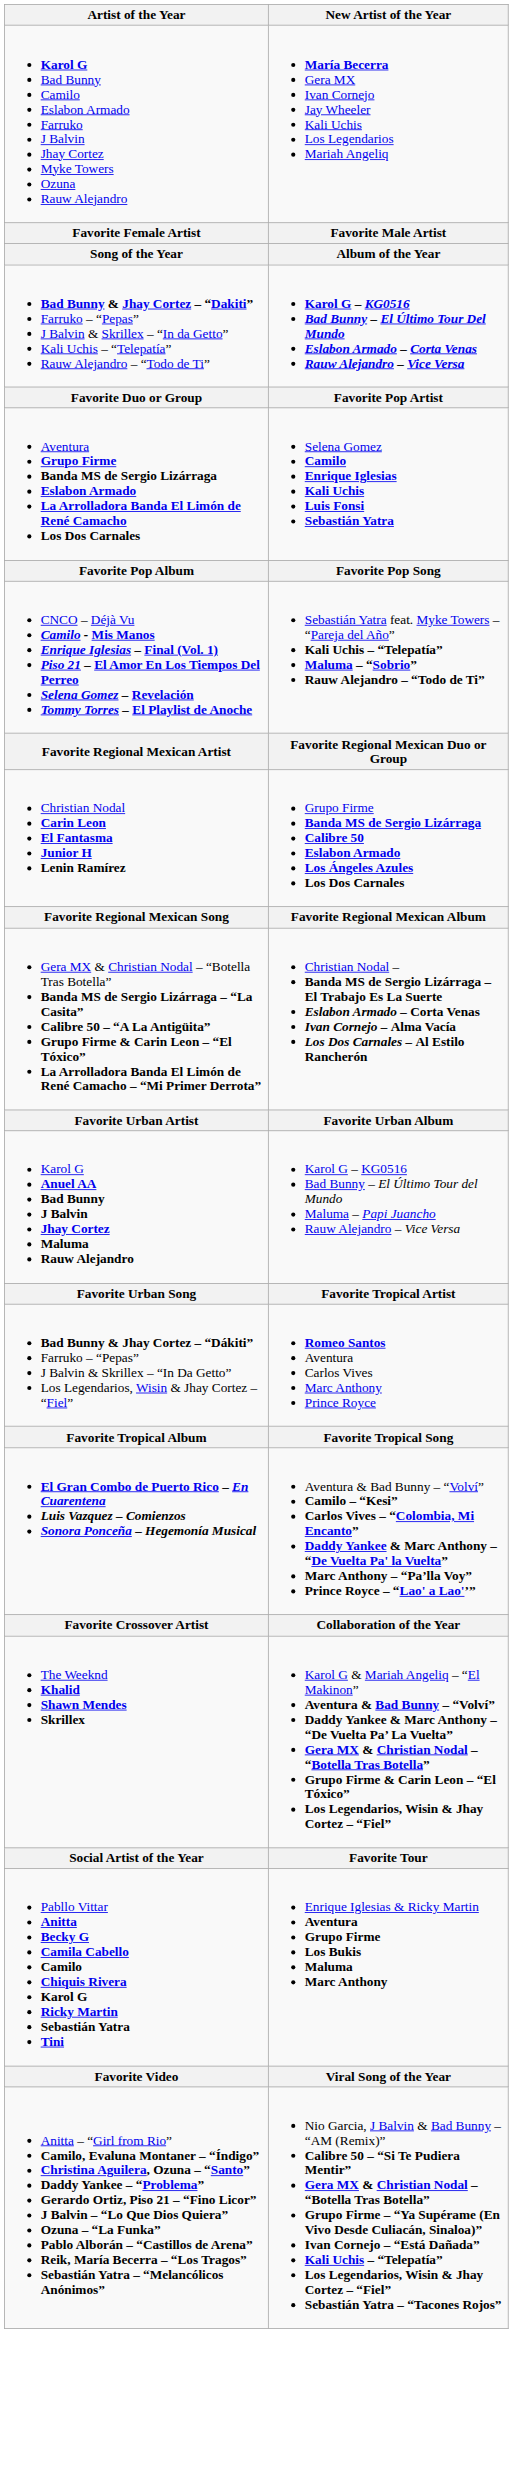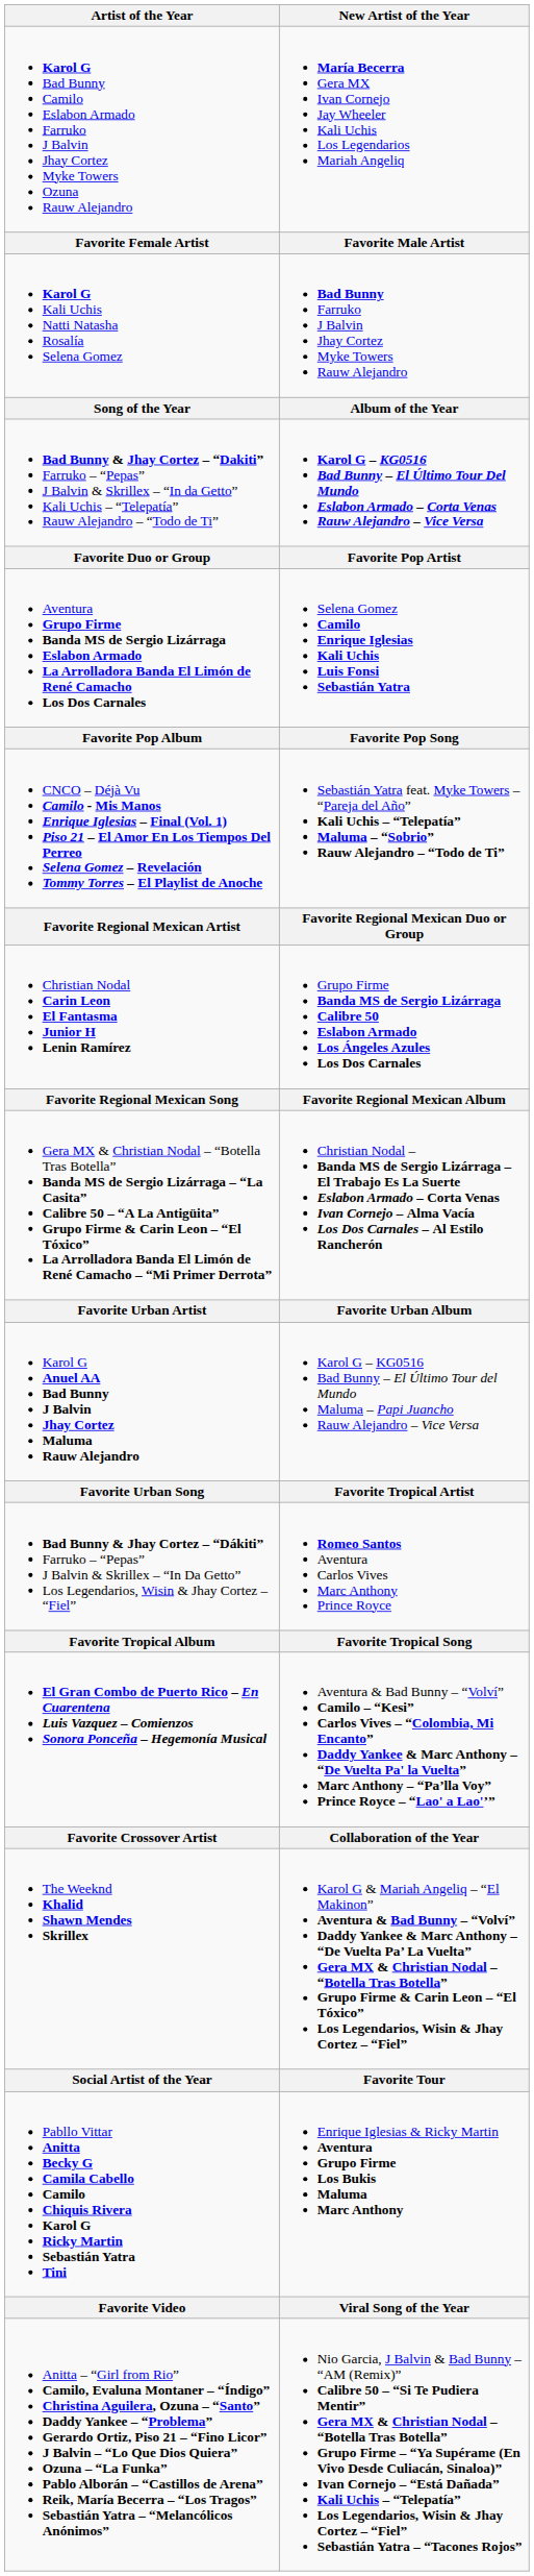 <table class="wikitable" style="width=">
 <tr>
 <th style="width=">Artist of the Year</th>
 <th style="width=">New Artist of the Year</th>
 </tr>
 <tr>
 <td valign="top"><br><ul><li><strong><a href='#'>Karol G</a> </strong></li><li><a href='#'>Bad Bunny</a></li><li><a href='#'>Camilo</a></li><li><a href='#'>Eslabon Armado</a></li><li><a href='#'>Farruko</a></li><li><a href='#'>J Balvin</a></li><li><a href='#'>Jhay Cortez</a></li><li><a href='#'>Myke Towers</a></li><li><a href='#'>Ozuna</a></li><li><a href='#'>Rauw Alejandro</a></li></ul></td>
 <td valign="top"><br><ul><li><strong><a href='#'>María Becerra</a> </strong></li><li><a href='#'>Gera MX</a></li><li><a href='#'>Ivan Cornejo</a></li><li><a href='#'>Jay Wheeler</a></li><li><a href='#'>Kali Uchis</a></li><li><a href='#'>Los Legendarios</a></li><li><a href='#'>Mariah Angeliq</a></li></ul></td>
 </tr>
 <tr>
 <th style="width=">Favorite Female Artist</th>
 <th style="width=">Favorite Male Artist</th>
+</tr>
+<tr>
+<td valign="top"><br><ul><li><strong><a href='#'>Karol G</a> </strong></li><li><a href='#'>Kali Uchis</a></li><li><a href='#'>Natti Natasha</a></li><li><a href='#'>Rosalía</a></li><li><a href='#'>Selena Gomez</a></li></ul></td>
+<td valign="top"><br><ul><li><strong><a href='#'>Bad Bunny</a> </strong></li><li><a href='#'>Farruko</a></li><li><a href='#'>J Balvin</a></li><li><a href='#'>Jhay Cortez</a></li><li><a href='#'>Myke Towers</a></li><li><a href='#'>Rauw Alejandro</a></li></ul></td>
 </tr>
 <tr>
 <th style="width=">Song of the Year</th>
 <th style="width=">Album of the Year</th>
 </tr>
 <tr>
 <td valign="top"><br><ul><li><strong> <a href='#'>Bad Bunny</a> & <a href='#'>Jhay Cortez</a> – “<a href='#'>Dakiti</a>” </strong></li><li><a href='#'>Farruko</a> – “<a href='#'>Pepas</a>”</li><li><a href='#'>J Balvin</a> & <a href='#'>Skrillex</a> – “<a href='#'>In da Getto</a>”</li><li><a href='#'>Kali Uchis</a> – “<a href='#'>Telepatía</a>”</li><li><a href='#'>Rauw Alejandro</a> – “<a href='#'>Todo de Ti</a>”</li></ul></td>
 <td valign="top"><br><ul><li><strong> <a href='#'>Karol G</a> – <em><a href='#'>KG0516</a><strong><em></li><li><a href='#'>Bad Bunny</a> – </em><a href='#'>El Último Tour Del Mundo</a><em></li><li><a href='#'>Eslabon Armado</a> – </em><a href='#'>Corta Venas</a><em></li><li><a href='#'>Rauw Alejandro</a> – <a href='#'></em>Vice Versa<em></a></li></ul></td>
 </tr>
 <tr>
 <th style="width=">Favorite Duo or Group</th>
 <th style="width=">Favorite Pop Artist</th>
 </tr>
 <tr>
 <td valign="top"><br><ul><li><a href='#'></strong>Aventura<strong></a></li><li><a href='#'>Grupo Firme</a></li><li>Banda MS de Sergio Lizárraga</li><li><a href='#'>Eslabon Armado</a></li><li><a href='#'>La Arrolladora Banda El Limón de René Camacho</a></li><li>Los Dos Carnales</li></ul></td>
 <td valign="top"><br><ul><li></strong><a href='#'>Selena Gomez</a> <strong></li><li><a href='#'>Camilo</a></li><li><a href='#'>Enrique Iglesias</a></li><li><a href='#'>Kali Uchis</a></li><li><a href='#'>Luis Fonsi</a></li><li><a href='#'>Sebastián Yatra</a></li></ul></td>
 </tr>
 <tr>
 <th style="width=">Favorite Pop Album</th>
 <th style="width=">Favorite Pop Song</th>
 </tr>
 <tr>
 <td valign="top"><br><ul><li></strong><a href='#'>CNCO</a> – <a href='#'></em>Déjà Vu<em></a> <strong></li><li><a href='#'>Camilo</a> - </em><a href='#'>Mis Manos</a><em></li><li><a href='#'>Enrique Iglesias</a> – </em><a href='#'>Final (Vol. 1)</a><em></li><li><a href='#'>Piso 21</a> – </em><a href='#'>El Amor En Los Tiempos Del Perreo</a><em></li><li><a href='#'>Selena Gomez</a> – </em><a href='#'>Revelación</a><em></li><li><a href='#'>Tommy Torres</a> – </em><a href='#'>El Playlist de Anoche</a><em></li></ul></td>
 <td valign="top"><br><ul><li></strong><a href='#'>Sebastián Yatra</a> feat. <a href='#'>Myke Towers</a> – “<a href='#'>Pareja del Año</a>” <strong></li><li>Kali Uchis – “Telepatía”</li><li><a href='#'>Maluma</a> – “<a href='#'>Sobrio</a>”</li><li>Rauw Alejandro – “Todo de Ti”</li></ul></td>
 </tr>
 <tr>
 <th style="width=">Favorite Regional Mexican Artist</th>
 <th style="width=">Favorite Regional Mexican Duo or Group</th>
 </tr>
 <tr>
 <td valign="top"><br><ul><li></strong><a href='#'>Christian Nodal</a> <strong></li><li><a href='#'>Carin Leon</a></li><li><a href='#'>El Fantasma</a></li><li><a href='#'>Junior H</a></li><li>Lenin Ramírez</li></ul></td>
 <td valign="top"><br><ul><li></strong><a href='#'>Grupo Firme</a> <strong></li><li><a href='#'>Banda MS de Sergio Lizárraga</a></li><li><a href='#'>Calibre 50</a></li><li><a href='#'>Eslabon Armado</a></li><li><a href='#'>Los Ángeles Azules</a></li><li>Los Dos Carnales</li></ul></td>
 </tr>
 <tr>
 <th style="width=">Favorite Regional Mexican Song</th>
 <th style="width=">Favorite Regional Mexican Album</th>
 </tr>
 <tr>
 <td valign="top"><br><ul><li></strong><a href='#'>Gera MX</a> & <a href='#'>Christian Nodal</a> – “Botella Tras Botella” <strong></li><li>Banda MS de Sergio Lizárraga – “La Casita”</li><li>Calibre 50 – “A La Antigüita”</li><li>Grupo Firme & Carin Leon – “El Tóxico”</li><li>La Arrolladora Banda El Limón de René Camacho – “Mi Primer Derrota”</li></ul></td>
 <td valign="top"><br><ul><li></strong><a href='#'>Christian Nodal</a> – <a href='#'></a> <strong></li><li>Banda MS de Sergio Lizárraga – </em>El Trabajo Es La Suerte<em></li><li>Eslabon Armado – </em>Corta Venas<em></li><li>Ivan Cornejo – </em>Alma Vacía<em></li><li>Los Dos Carnales – </em>Al Estilo Rancherón<em></li></ul></td>
 </tr>
 <tr>
 <th style="width=">Favorite Urban Artist</th>
 <th style="width=">Favorite Urban Album</th>
 </tr>
 <tr>
 <td valign="top"><br><ul><li></strong><a href='#'>Karol G</a> <strong></li><li><a href='#'>Anuel AA</a></li><li>Bad Bunny</li><li>J Balvin</li><li><a href='#'>Jhay Cortez</a></li><li>Maluma</li><li>Rauw Alejandro</li></ul></td>
 <td valign="top"><br><ul><li></strong><a href='#'>Karol G</a> – </em><a href='#'>KG0516</a></em></strong></li><li><a href='#'>Bad Bunny</a> – <em>El Último Tour del Mundo</em></li><li><a href='#'>Maluma</a> – <em><a href='#'>Papi Juancho</a></em></li><li><a href='#'>Rauw Alejandro</a> – <em>Vice Versa</em></li></ul></td>
 </tr>
 <tr>
 <th style="width=">Favorite Urban Song</th>
 <th style="width=">Favorite Tropical Artist</th>
 </tr>
 <tr>
 <td valign="top"><br><ul><li><strong>Bad Bunny & Jhay Cortez – “Dákiti”</strong></li><li>Farruko – “Pepas”</li><li>J Balvin & Skrillex – “In Da Getto”</li><li>Los Legendarios, <a href='#'>Wisin</a> & Jhay Cortez – “<a href='#'>Fiel</a>”</li></ul></td>
 <td valign="top"><br><ul><li><strong><a href='#'>Romeo Santos</a></strong></li><li>Aventura</li><li>Carlos Vives</li><li><a href='#'>Marc Anthony</a></li><li><a href='#'>Prince Royce</a></li></ul></td>
 </tr>
 <tr>
 <th style="width=">Favorite Tropical Album</th>
 <th style="width=">Favorite Tropical Song</th>
 </tr>
 <tr>
 <td valign="top"><br><ul><li><strong><a href='#'>El Gran Combo de Puerto Rico</a> – <em><a href='#'>En Cuarentena</a><strong><em></li><li>Luis Vazquez – </em>Comienzos<em></li><li><a href='#'>Sonora Ponceña</a> – </em>Hegemonía Musical<em></li></ul></td>
 <td valign="top"><br><ul><li></strong>Aventura & Bad Bunny – “<a href='#'>Volví</a>”<strong></li><li>Camilo – “Kesi”</li><li>Carlos Vives – “<a href='#'>Colombia, Mi Encanto</a>”</li><li><a href='#'>Daddy Yankee</a> & Marc Anthony – “<a href='#'>De Vuelta Pa' la Vuelta</a>”</li><li>Marc Anthony – “Pa’lla Voy”</li><li>Prince Royce – “<a href='#'>Lao' a Lao'</a>’”</li></ul></td>
 </tr>
 <tr>
 <th style="width=">Favorite Crossover Artist</th>
 <th style="width=">Collaboration of the Year</th>
 </tr>
 <tr>
 <td valign="top"><br><ul><li></strong><a href='#'>The Weeknd</a><strong></li><li><a href='#'>Khalid</a></li><li><a href='#'>Shawn Mendes</a></li><li>Skrillex</li></ul></td>
 <td valign="top"><br><ul><li></strong><a href='#'>Karol G</a> & <a href='#'>Mariah Angeliq</a> – “<a href='#'>El Makinon</a>”<strong></li><li>Aventura & <a href='#'>Bad Bunny</a> – “Volví”</li><li>Daddy Yankee & Marc Anthony – “De Vuelta Pa’ La Vuelta”</li><li><a href='#'>Gera MX</a> & <a href='#'>Christian Nodal</a> – “<a href='#'>Botella Tras Botella</a>”</li><li>Grupo Firme & Carin Leon – “El Tóxico”</li><li>Los Legendarios, Wisin & Jhay Cortez – “Fiel”</li></ul></td>
 </tr>
 <tr>
 <th style="width=">Social Artist of the Year</th>
 <th style="width=">Favorite Tour</th>
 </tr>
 <tr>
 <td valign="top"><br><ul><li></strong><a href='#'>Pabllo Vittar</a><strong></li><li><a href='#'>Anitta</a></li><li><a href='#'>Becky G</a></li><li><a href='#'>Camila Cabello</a></li><li>Camilo</li><li><a href='#'>Chiquis Rivera</a></li><li>Karol G</li><li><a href='#'>Ricky Martin</a></li><li>Sebastián Yatra</li><li><a href='#'>Tini</a></li></ul></td>
 <td valign="top"><br><ul><li></strong><a href='#'>Enrique Iglesias & Ricky Martin</a><strong></li><li>Aventura</li><li>Grupo Firme</li><li>Los Bukis</li><li>Maluma</li><li>Marc Anthony</li></ul></td>
 </tr>
 <tr>
 <th style="width=">Favorite Video</th>
 <th style="width=">Viral Song of the Year</th>
 </tr>
 <tr>
 <td><br><ul><li></strong><a href='#'>Anitta</a> – “<a href='#'>Girl from Rio</a>” <strong></li><li>Camilo, Evaluna Montaner – “Índigo”</li><li><a href='#'>Christina Aguilera</a>, Ozuna – “<a href='#'>Santo</a>”</li><li>Daddy Yankee – “<a href='#'>Problema</a>”</li><li>Gerardo Ortiz, Piso 21 – “Fino Licor”</li><li>J Balvin – “Lo Que Dios Quiera”</li><li>Ozuna – “La Funka”</li><li>Pablo Alborán – “Castillos de Arena”</li><li>Reik, María Becerra – “Los Tragos”</li><li>Sebastián Yatra – “Melancólicos Anónimos”</li></ul></td>
 <td><br><ul><li></strong>Nio Garcia, <a href='#'>J Balvin</a> & <a href='#'>Bad Bunny</a> – “AM (Remix)” <strong></li><li>Calibre 50 – “Si Te Pudiera Mentir”</li><li><a href='#'>Gera MX</a> & <a href='#'>Christian Nodal</a> – “Botella Tras Botella”</li><li>Grupo Firme – “Ya Supérame (En Vivo Desde Culiacán, Sinaloa)”</li><li>Ivan Cornejo – “Está Dañada”</li><li><a href='#'>Kali Uchis</a> – “Telepatía”</li><li>Los Legendarios, Wisin & Jhay Cortez – “Fiel”</li><li>Sebastián Yatra – “Tacones Rojos”</li></ul></td>
 </tr>
 </table>
